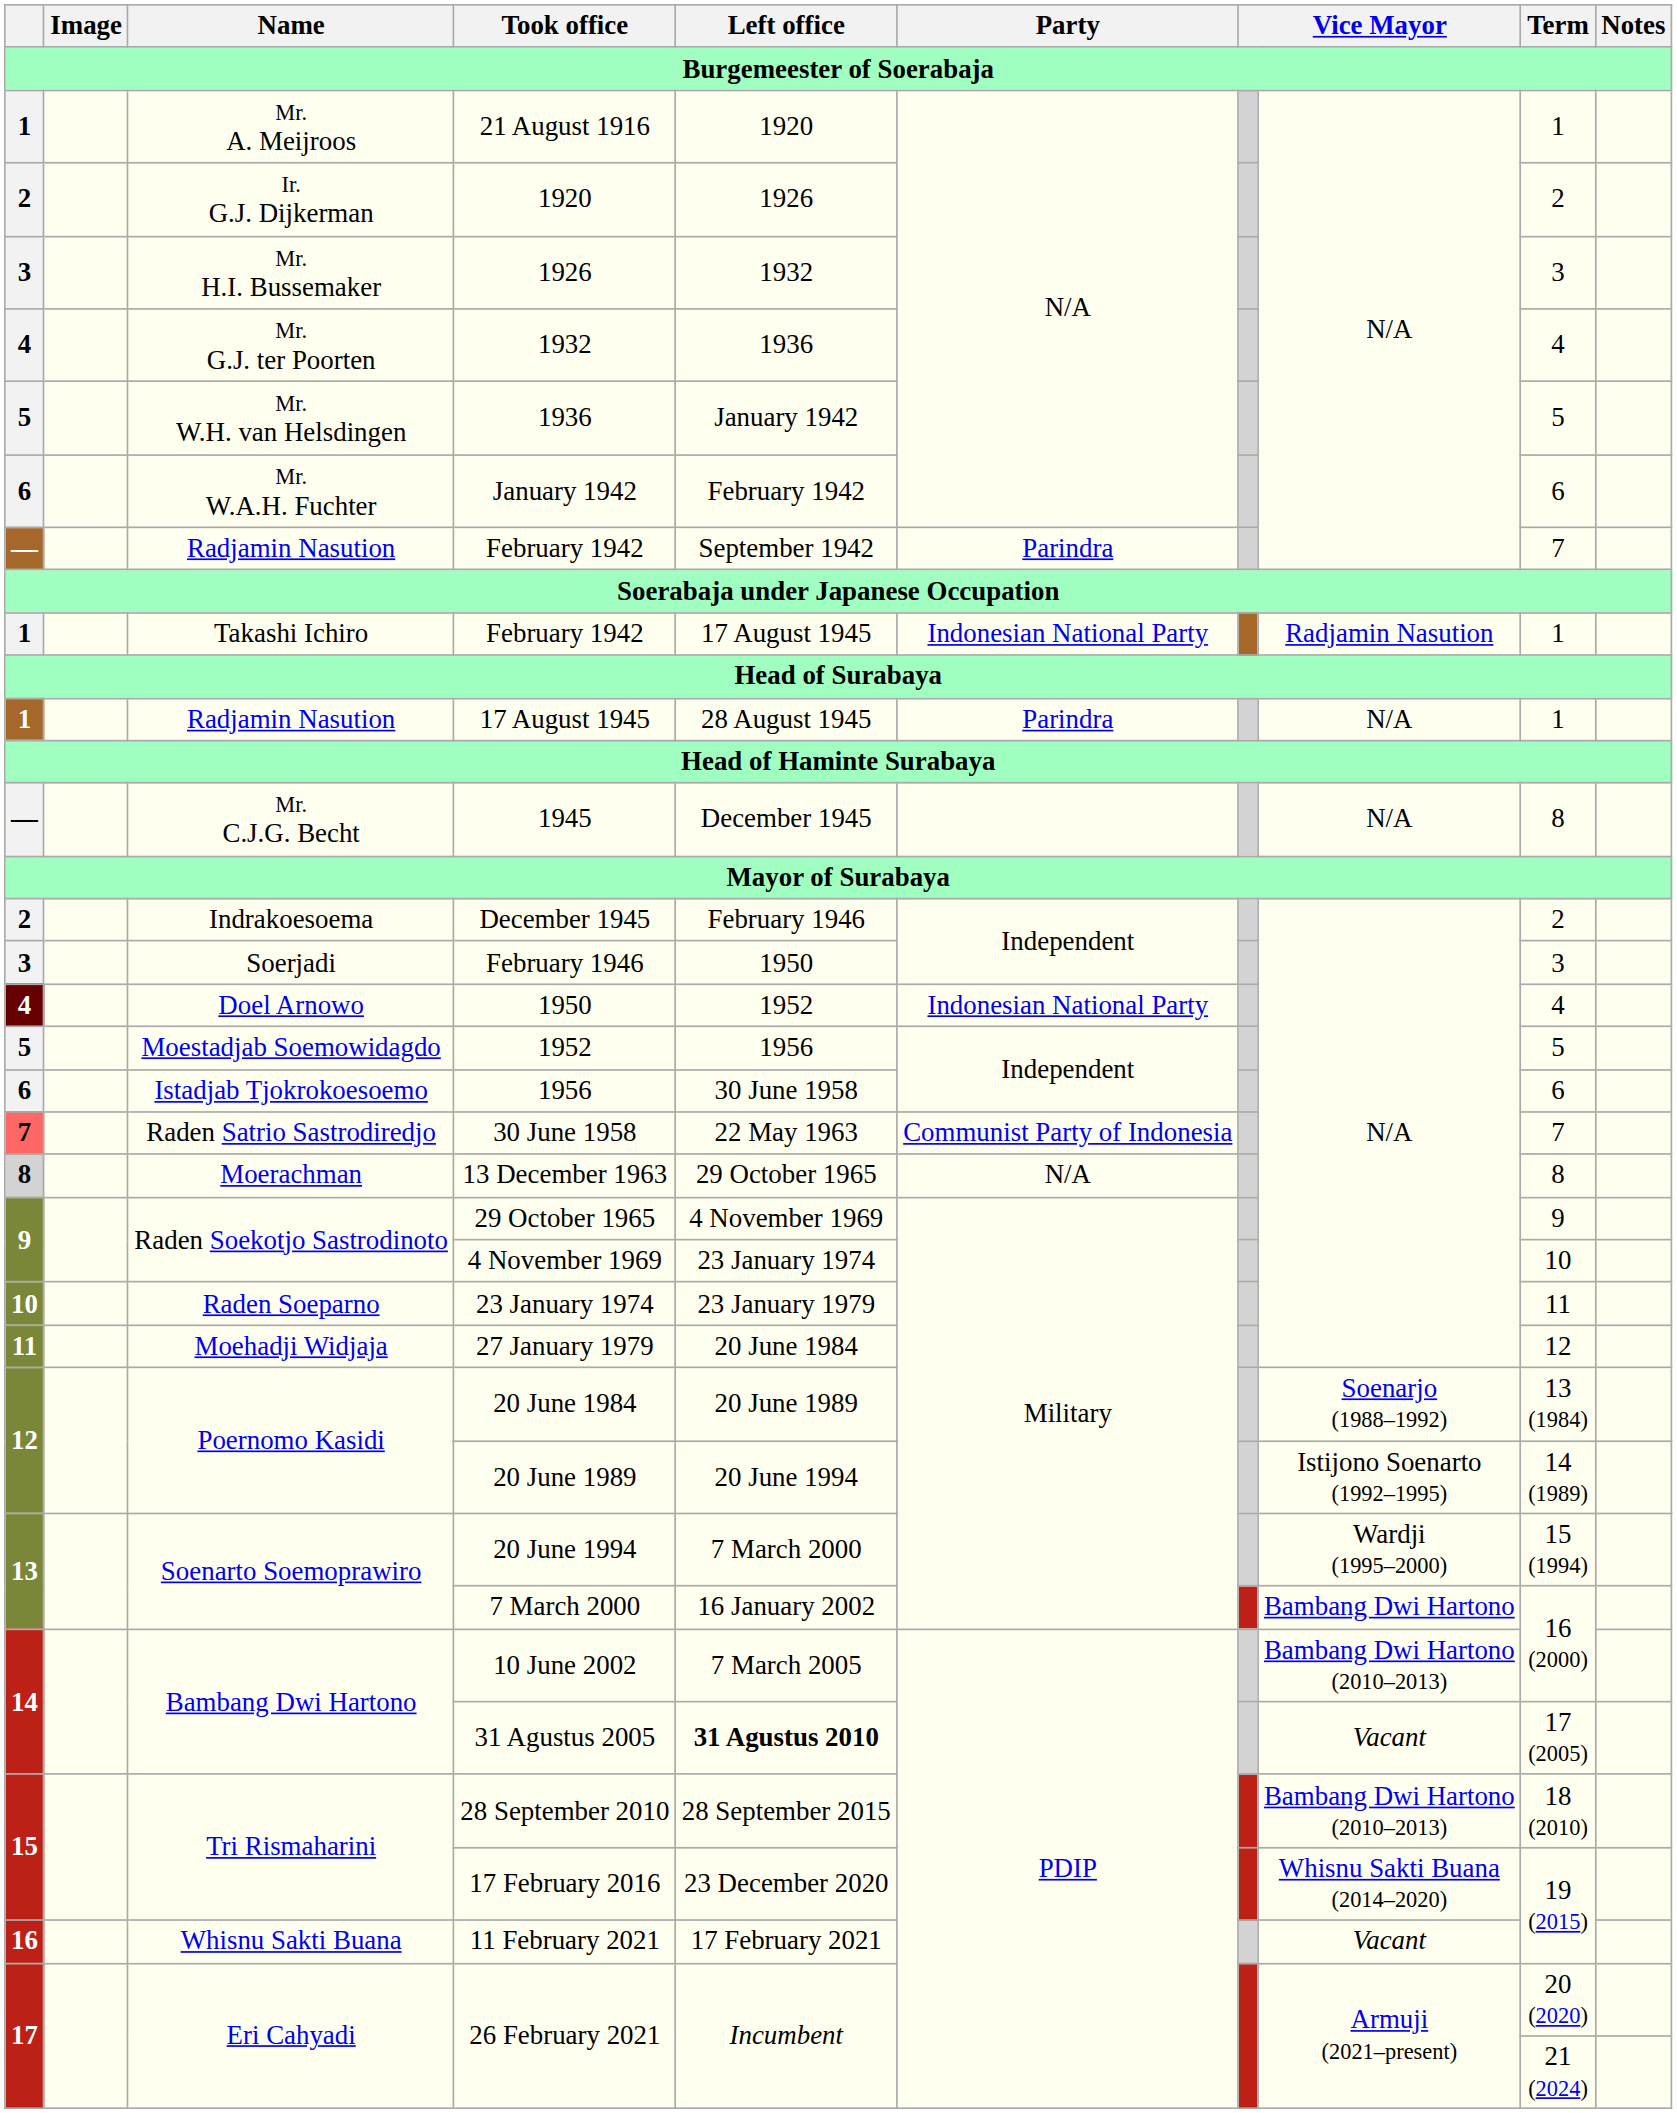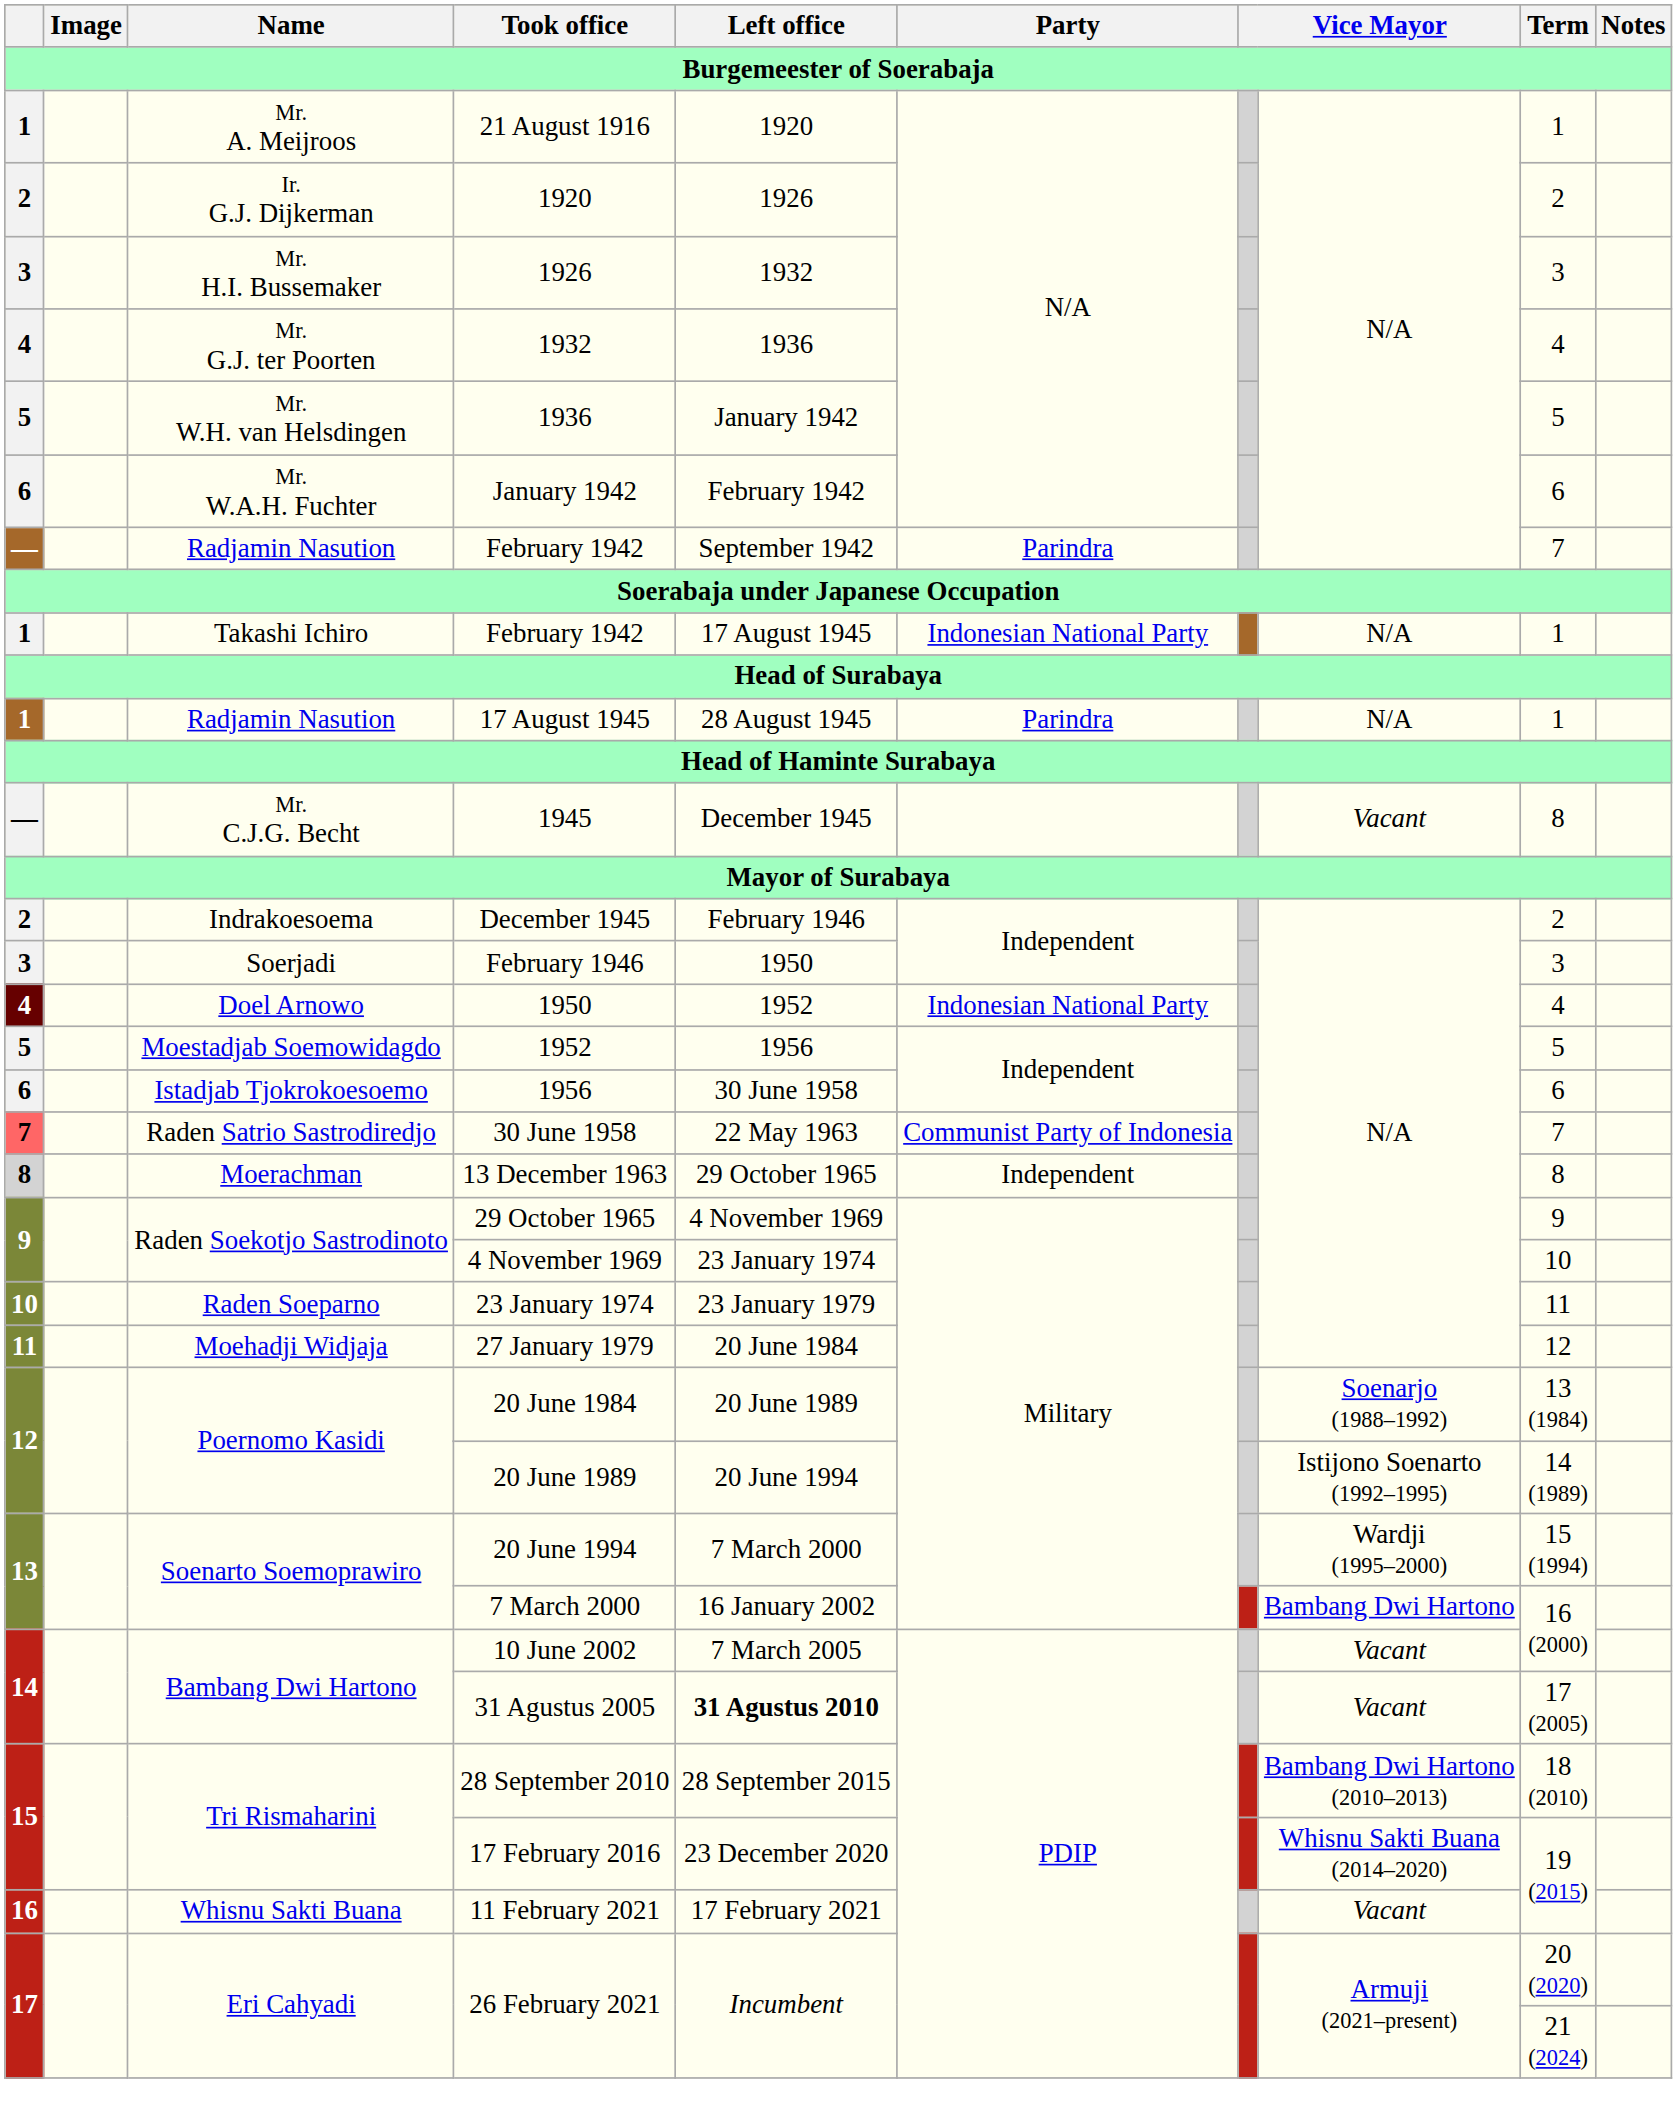 <table class="wikitable" style="background:#ffffef; float:center; text-align:center">
 <tr>
 <th></th>
 <th>Image</th>
 <th>Name</th>
 <th>Took office</th>
 <th>Left office</th>
 <th>Party</th>
 <th colspan=2><a href='#'>Vice Mayor</a></th>
 <th>Term</th>
 <th>Notes</th>
 </tr>
 <tr>
 <td colspan="10" style="background:#A0FFC0;"><strong>Burgemeester of Soerabaja</strong></td>
 </tr>
 <tr>
 <th style="background:;color:black">1</th>
 <td></td>
 <td><small>Mr.</small><br>A. Meijroos</td>
 <td>21 August 1916</td>
 <td>1920</td>
 <td rowspan="6">N/A</td>
 <td bgcolor="#D3D3D3"> </td>
 <td rowspan="7">N/A</td>
 <td>1</td>
 <td></td>
 </tr>
 <tr align=center>
 <th style="background:;color:black">2</th>
 <td></td>
 <td><small>Ir.</small><br>G.J. Dijkerman</td>
 <td>1920</td>
 <td>1926</td>
 <td bgcolor="#D3D3D3"> </td>
 <td>2</td>
 <td></td>
 </tr>
 <tr>
 <th style="background:;color:black">3</th>
 <td></td>
 <td><small>Mr.</small><br>H.I. Bussemaker</td>
 <td>1926</td>
 <td>1932</td>
 <td bgcolor="#D3D3D3"> </td>
 <td>3</td>
 <td></td>
 </tr>
 <tr>
 <th style="background:;color:black">4</th>
 <td></td>
 <td><small>Mr.</small><br>G.J. ter Poorten</td>
 <td>1932</td>
 <td>1936</td>
 <td bgcolor="#D3D3D3"> </td>
 <td>4</td>
 <td></td>
 </tr>
 <tr>
 <th style="background:;color:black">5</th>
 <td></td>
 <td><small>Mr.</small><br>W.H. van Helsdingen</td>
 <td>1936</td>
 <td>January 1942</td>
 <td bgcolor="#D3D3D3"> </td>
 <td>5</td>
 <td></td>
 </tr>
 <tr>
 <th style="background:;color:black">6</th>
 <td></td>
 <td><small>Mr.</small><br>W.A.H. Fuchter</td>
 <td>January 1942</td>
 <td>February 1942</td>
 <td bgcolor="#D3D3D3"> </td>
 <td>6</td>
 <td></td>
 </tr>
 <tr>
 <th style="background:#A5682A;color:white">—</th>
 <td></td>
 <td><a href='#'>Radjamin Nasution</a></td>
 <td>February 1942</td>
 <td>September 1942</td>
 <td><a href='#'>Parindra</a></td>
 <td bgcolor="#D3D3D3"> </td>
 <td>7</td>
 <td><br></td>
 </tr>
 <tr>
 <td colspan="10" style="background:#A0FFC0;"><strong>Soerabaja under Japanese Occupation</strong></td>
 </tr>
 <tr>
 <th style="background:;color:black">1</th>
 <td></td>
 <td>Takashi Ichiro</td>
 <td>February 1942</td>
 <td>17 August 1945</td>
 <td><a href='#'>Indonesian National Party</a></td>
 <td bgcolor="#A5682A"> </td>
-<td><a href='#'>Radjamin Nasution</a></td>
+<td>N/A</td>
 <td>1</td>
 <td></td>
 </tr>
 <tr>
 <td colspan="10" style="background:#A0FFC0;"><strong>Head of Surabaya</strong></td>
 </tr>
 <tr>
 <th style="background:#A5682A;color:white">1</th>
 <td></td>
 <td><a href='#'>Radjamin Nasution</a></td>
 <td>17 August 1945</td>
 <td>28 August 1945</td>
 <td><a href='#'>Parindra</a></td>
 <td bgcolor="#D3D3D3"> </td>
 <td>N/A</td>
 <td>1</td>
 <td></td>
 </tr>
 <tr>
 <td colspan="10" style="background:#A0FFC0;"><strong>Head of Haminte Surabaya</strong></td>
 </tr>
 <tr>
 <th style="background:;color:black">—</th>
 <td></td>
 <td><small>Mr.</small><br>C.J.G. Becht</td>
 <td>1945</td>
 <td>December 1945</td>
 <td></td>
 <td bgcolor="#D3D3D3"> </td>
-<td>N/A</td>
+<td><em>Vacant</em></td>
 <td>8</td>
 <td></td>
 </tr>
 <tr>
 <td colspan="10" style="background:#A0FFC0;"><strong>Mayor of Surabaya</strong></td>
 </tr>
 <tr>
 <th style="background:;color:black">2</th>
 <td></td>
 <td>Indrakoesoema</td>
 <td>December 1945</td>
 <td>February 1946</td>
 <td rowspan="2">Independent</td>
 <td bgcolor="#D3D3D3"> </td>
 <td rowspan="11">N/A</td>
 <td>2</td>
 <td></td>
 </tr>
 <tr>
 <th style="background:;color:black">3</th>
 <td></td>
 <td>Soerjadi</td>
 <td>February 1946</td>
 <td>1950</td>
 <td bgcolor="#D3D3D3"> </td>
 <td>3</td>
 <td></td>
 </tr>
 <tr align=center>
 <th style="background:#660000;color:white">4</th>
 <td></td>
 <td><a href='#'>Doel Arnowo</a></td>
 <td>1950</td>
 <td>1952</td>
 <td><a href='#'>Indonesian National Party</a></td>
 <td bgcolor="#D3D3D3"> </td>
 <td>4</td>
 <td></td>
 </tr>
 <tr>
 <th style="background:;color:black">5</th>
 <td></td>
 <td><a href='#'>Moestadjab Soemowidagdo</a></td>
 <td>1952</td>
 <td>1956</td>
 <td rowspan="2">Independent</td>
 <td bgcolor="#D3D3D3"> </td>
 <td>5</td>
 <td></td>
 </tr>
 <tr>
 <th style="background:;color:black">6</th>
 <td></td>
 <td><a href='#'>Istadjab Tjokrokoesoemo</a></td>
 <td>1956</td>
 <td>30 June 1958</td>
 <td bgcolor="#D3D3D3"> </td>
 <td>6</td>
 <td></td>
 </tr>
 <tr>
 <th style="background:#FF6666;color:black">7</th>
 <td></td>
 <td>Raden <a href='#'>Satrio Sastrodiredjo</a></td>
 <td>30 June 1958</td>
 <td>22 May 1963</td>
 <td><a href='#'>Communist Party of Indonesia</a></td>
 <td bgcolor="#D3D3D3"> </td>
 <td>7</td>
 <td></td>
 </tr>
 <tr>
 <th style="background:#D3D3D3;color:black">8</th>
 <td></td>
 <td><a href='#'>Moerachman</a></td>
 <td>13 December 1963</td>
 <td>29 October 1965</td>
-<td>N/A</td>
+<td>Independent</td>
 <td bgcolor="#D3D3D3"> </td>
 <td>8</td>
 <td></td>
 </tr>
 <tr>
 <th style="background:#7B8738;color:white" rowspan="2">9</th>
 <td rowspan="2"></td>
 <td rowspan="2">Raden <a href='#'>Soekotjo Sastrodinoto</a></td>
 <td>29 October 1965</td>
 <td>4 November 1969</td>
 <td rowspan="10">Military</td>
 <td bgcolor="#D3D3D3"> </td>
 <td>9</td>
 <td></td>
 </tr>
 <tr>
 <td>4 November 1969</td>
 <td>23 January 1974</td>
 <td bgcolor="#D3D3D3"> </td>
 <td>10</td>
 <td></td>
 </tr>
 <tr>
 <th style="background:#7B8738;color:white">10</th>
 <td></td>
 <td><a href='#'>Raden Soeparno</a></td>
 <td>23 January 1974</td>
 <td>23 January 1979</td>
 <td bgcolor="#D3D3D3"> </td>
 <td>11</td>
 <td></td>
 </tr>
 <tr>
 <th style="background:#7B8738;color:white">11</th>
 <td></td>
 <td><a href='#'>Moehadji Widjaja</a></td>
 <td>27 January 1979</td>
 <td>20 June 1984</td>
 <td bgcolor="#D3D3D3"> </td>
 <td>12</td>
 <td></td>
 </tr>
 <tr>
 <th style="background:#7B8738;color:white" rowspan="3">12</th>
 <td rowspan="3"></td>
 <td rowspan="3"><a href='#'>Poernomo Kasidi</a></td>
 <td>20 June 1984</td>
 <td>20 June 1989</td>
 <td bgcolor="#D3D3D3" rowspan="2"> </td>
 <td rowspan="2"><a href='#'>Soenarjo</a><br><small>(1988–1992)</small></td>
 <td>13<br><small>(1984)</small></td>
 <td></td>
 </tr>
 <tr>
 <td rowspan="2">20 June 1989</td>
 <td rowspan="2">20 June 1994</td>
 <td rowspan="2">14<br><small>(1989)</small></td>
 <td rowspan="2"></td>
 </tr>
 <tr>
 <td bgcolor="#D3D3D3" rowspan="2"></td>
 <td rowspan="2">Istijono Soenarto<br><small>(1992–1995)</small></td>
 </tr>
 <tr>
 <th style="background:#7B8738;color:white" rowspan="3">13</th>
 <td rowspan="3"></td>
 <td rowspan="3"><a href='#'>Soenarto Soemoprawiro</a></td>
 <td rowspan="2">20 June 1994</td>
 <td rowspan="2">7 March 2000</td>
 <td rowspan="2">15<br><small>(1994)</small></td>
 <td rowspan="2"></td>
 </tr>
 <tr>
 <td bgcolor="#D3D3D3"> </td>
 <td>Wardji<br><small>(1995–2000)</small></td>
 </tr>
 <tr>
 <td>7 March 2000</td>
 <td>16 January 2002</td>
 <td bgcolor="#BD2016"> </td>
 <td><a href='#'>Bambang Dwi Hartono</a></td>
 <td rowspan="2">16<br><small>(2000)</small></td>
 <td></td>
 </tr>
 <tr>
 <th style="background:#BD2016;color:white" rowspan="2">14</th>
 <td rowspan="2"></td>
 <td rowspan="2"><a href='#'>Bambang Dwi Hartono</a></td>
 <td>10 June 2002</td>
 <td>7 March 2005</td>
 <td rowspan="8"><a href='#'>PDIP</a></td>
 <td bgcolor="#D3D3D3"> </td>
-<td><a href='#'>Bambang Dwi Hartono</a><br><small>(2010–2013)</small></td>
+<td><em>Vacant</em></td>
 <td></td>
 </tr>
 <tr>
 <td>31 Agustus 2005</td>
 <td><strong>31 Agustus 2010</strong></td>
 <td bgcolor="#D3D3D3"> </td>
 <td><em>Vacant</em></td>
 <td>17<br><small>(2005)</small></td>
 <td></td>
 </tr>
 <tr>
 <th style="background:#BD2016; color:white" rowspan="3">15</th>
 <td rowspan="3"></td>
 <td rowspan="3"><a href='#'>Tri Rismaharini</a></td>
 <td rowspan="2">28 September 2010</td>
 <td rowspan="2">28 September 2015</td>
 <td bgcolor="#BD2016"></td>
 <td><a href='#'>Bambang Dwi Hartono</a><br><small>(2010–2013)</small></td>
 <td rowspan="2">18<br><small>(2010)</small></td>
 <td rowspan="2"></td>
 </tr>
 <tr>
 <td bgcolor="#BD2016" rowspan="2"> </td>
 <td rowspan="2"><a href='#'>Whisnu Sakti Buana</a><br><small>(2014–2020)</small></td>
 </tr>
 <tr>
 <td>17 February 2016</td>
 <td>23 December 2020</td>
 <td rowspan="2">19<br><small>(<a href='#'>2015</a>)</small></td>
 <td></td>
 </tr>
 <tr>
 <th style="background:#BD2016;color:white">16</th>
 <td></td>
 <td><a href='#'>Whisnu Sakti Buana</a></td>
 <td>11 February 2021</td>
 <td>17 February 2021</td>
 <td bgcolor="#D3D3D3"> </td>
 <td><em>Vacant</em></td>
 <td></td>
 </tr>
 <tr>
 <th rowspan="2" style="background:#BD2016; color:white">17</th>
 <td rowspan="2"></td>
 <td rowspan="2"><a href='#'>Eri Cahyadi</a></td>
 <td rowspan="2">26 February 2021</td>
 <td rowspan="2"><em>Incumbent</em></td>
 <td rowspan="2" bgcolor="#BD2016"> </td>
 <td rowspan="2"><a href='#'>Armuji</a><br><small>(2021–present)</small></td>
 <td>20<br><small>(<a href='#'>2020</a>)</small></td>
 <td></td>
 </tr>
 <tr>
 <td>21<br><small>(<a href='#'>2024</a>)</small></td>
 <td></td>
 </tr>
 </table>
